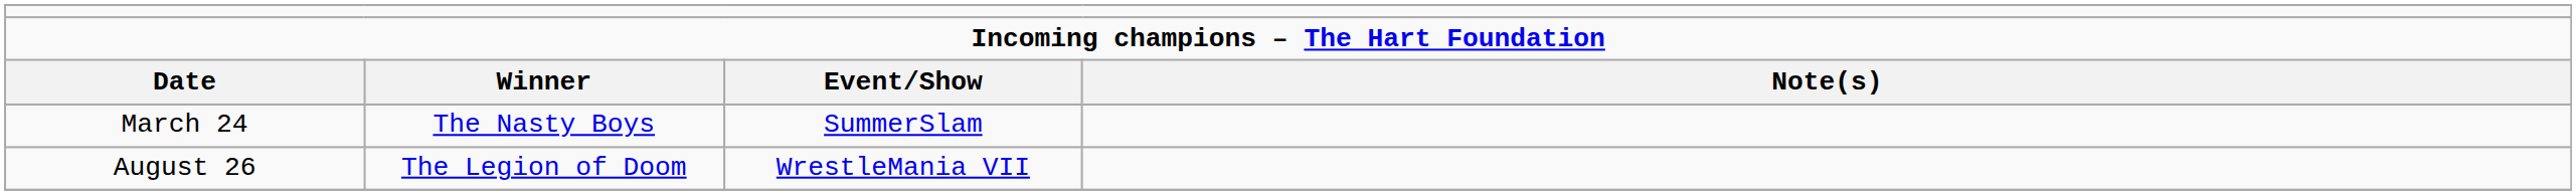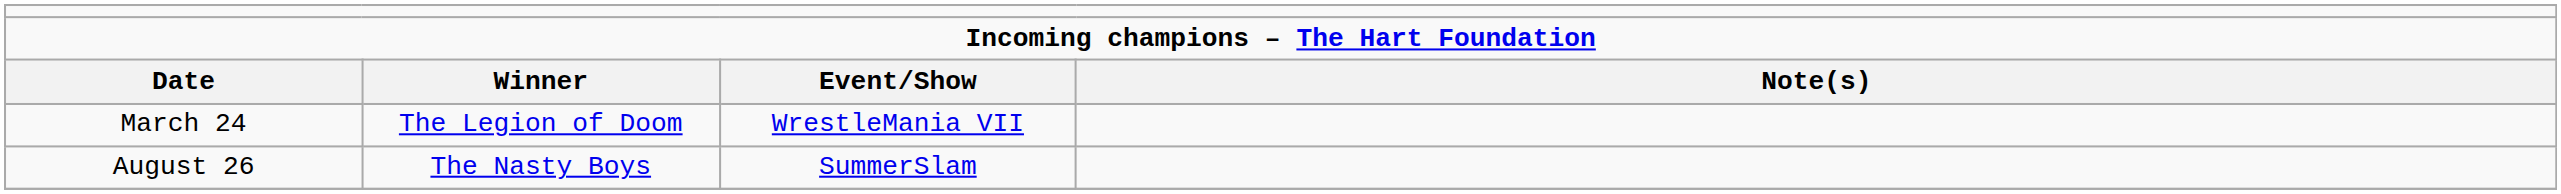 <table class="wikitable" style="text-align:center; width:100%;">
 <tr>
 <td colspan="5"></td>
 </tr>
 <tr>
 <td colspan="5"><strong>Incoming champions – <a href='#'>The Hart Foundation</a> </strong></td>
 </tr>
 <tr>
 <th width=14%>Date</th>
 <th width=14%>Winner</th>
 <th width=14%>Event/Show</th>
 <th width=58%>Note(s)</th>
 </tr>
 <tr>
 <td>March 24</td>
+<td><a href='#'>The Legion of Doom</a><br></td>
+<td><a href='#'>WrestleMania VII</a></td>
+<td align=left></td>
+</tr>
+<tr>
+<td>August 26</td>
 <td><a href='#'>The Nasty Boys</a><br></td>
 <td><a href='#'>SummerSlam</a></td>
 <td align=left></td>
 </tr>
 <tr>
-<td>August 26</td>
-<td><a href='#'>The Legion of Doom</a><br></td>
-<td><a href='#'>WrestleMania VII</a></td>
-<td align=left></td>
-</tr>
-<tr>
 </tr>
 </table>
